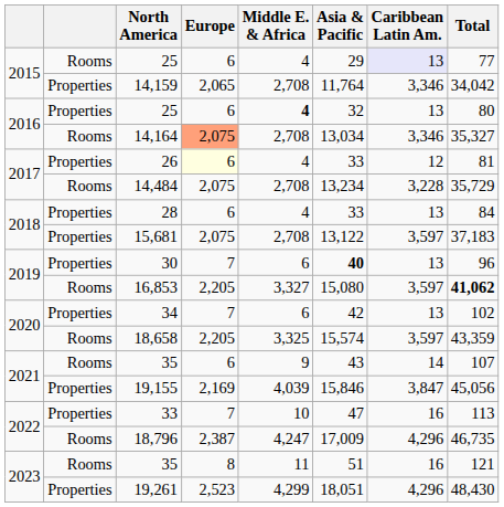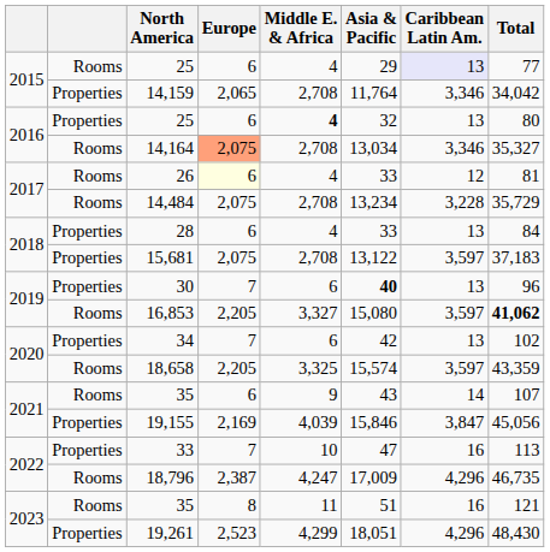 <table class="wikitable" style="text-align:right">
 <tr>
 <th class="unsortable"></th>
 <th></th>
 <th>North<br>America</th>
 <th>Europe</th>
 <th>Middle E.<br>& Africa</th>
 <th>Asia &<br>Pacific</th>
 <th>Caribbean<br>Latin Am.</th>
 <th>Total</th>
 </tr>
 <tr>
 <td rowspan=2>2015</td>
 <td>Rooms</td>
 <td>25</td>
 <td>6</td>
 <td>4</td>
 <td>29</td>
 <td style="background: lavender;">13</td>
 <td>77</td>
 </tr>
 <tr>
 <td>Properties</td>
 <td>14,159</td>
 <td>2,065</td>
 <td>2,708</td>
 <td>11,764</td>
 <td>3,346</td>
 <td>34,042</td>
 </tr>
 <tr>
 <td rowspan=2>2016</td>
 <td>Properties</td>
 <td>25</td>
 <td>6</td>
 <td><strong>4</strong></td>
 <td>32</td>
 <td>13</td>
 <td>80</td>
 </tr>
 <tr>
 <td>Rooms</td>
 <td>14,164</td>
 <td style="background: lightsalmon;">2,075</td>
 <td>2,708</td>
 <td>13,034</td>
 <td>3,346</td>
 <td>35,327</td>
 </tr>
 <tr>
 <td rowspan=2>2017</td>
-<td>Properties</td>
+<td>Rooms</td>
 <td>26</td>
 <td style="background: lightyellow;">6</td>
 <td>4</td>
 <td>33</td>
 <td>12</td>
 <td>81</td>
 </tr>
 <tr>
 <td>Rooms</td>
 <td>14,484</td>
 <td>2,075</td>
 <td>2,708</td>
 <td>13,234</td>
 <td>3,228</td>
 <td>35,729</td>
 </tr>
 <tr>
 <td rowspan=2>2018</td>
 <td>Properties</td>
 <td>28</td>
 <td>6</td>
 <td>4</td>
 <td>33</td>
 <td>13</td>
 <td>84</td>
 </tr>
 <tr>
 <td>Properties</td>
 <td>15,681</td>
 <td>2,075</td>
 <td>2,708</td>
 <td>13,122</td>
 <td>3,597</td>
 <td>37,183</td>
 </tr>
 <tr>
 <td rowspan=2>2019</td>
 <td>Properties</td>
 <td>30</td>
 <td>7</td>
 <td>6</td>
 <td><strong>40</strong></td>
 <td>13</td>
 <td>96</td>
 </tr>
 <tr>
 <td>Rooms</td>
 <td>16,853</td>
 <td>2,205</td>
 <td>3,327</td>
 <td>15,080</td>
 <td>3,597</td>
 <td><strong>41,062</strong></td>
 </tr>
 <tr>
 <td rowspan=2>2020</td>
 <td>Properties</td>
 <td>34</td>
 <td>7</td>
 <td>6</td>
 <td>42</td>
 <td>13</td>
 <td>102</td>
 </tr>
 <tr>
 <td>Rooms</td>
 <td>18,658</td>
 <td>2,205</td>
 <td>3,325</td>
 <td>15,574</td>
 <td>3,597</td>
 <td>43,359</td>
 </tr>
 <tr>
 <td rowspan=2>2021</td>
 <td>Rooms</td>
 <td>35</td>
 <td>6</td>
 <td>9</td>
 <td>43</td>
 <td>14</td>
 <td>107</td>
 </tr>
 <tr>
 <td>Properties</td>
 <td>19,155</td>
 <td>2,169</td>
 <td>4,039</td>
 <td>15,846</td>
 <td>3,847</td>
 <td>45,056</td>
 </tr>
 <tr>
 <td rowspan=2>2022</td>
 <td>Properties</td>
 <td>33</td>
 <td>7</td>
 <td>10</td>
 <td>47</td>
 <td>16</td>
 <td>113</td>
 </tr>
 <tr>
 <td>Rooms</td>
 <td>18,796</td>
 <td>2,387</td>
 <td>4,247</td>
 <td>17,009</td>
 <td>4,296</td>
 <td>46,735</td>
 </tr>
 <tr>
 <td rowspan=2>2023</td>
 <td>Rooms</td>
 <td>35</td>
 <td>8</td>
 <td>11</td>
 <td>51</td>
 <td>16</td>
 <td>121</td>
 </tr>
 <tr>
 <td>Properties</td>
 <td>19,261</td>
 <td>2,523</td>
 <td>4,299</td>
 <td>18,051</td>
 <td>4,296</td>
 <td>48,430</td>
 </tr>
 </table>
